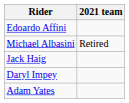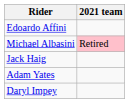 <table class="wikitable">
 <tr>
 <th>Rider</th>
 <th>2021 team</th>
 </tr>
 <tr>
 <td><a href='#'>Edoardo Affini</a></td>
 <td></td>
 </tr>
 <tr>
 <td><a href='#'>Michael Albasini</a></td>
-<td>Retired</td>
+<td style="background: pink;">Retired</td>
 </tr>
 <tr>
 <td><a href='#'>Jack Haig</a></td>
 <td></td>
 </tr>
 <tr>
+<td><a href='#'>Adam Yates</a></td>
+<td></td>
+</tr>
+<tr>
 <td><a href='#'>Daryl Impey</a></td>
 <td></td>
 </tr>
-<tr>
-<td><a href='#'>Adam Yates</a></td>
-<td></td>
-</tr>
 </table>
